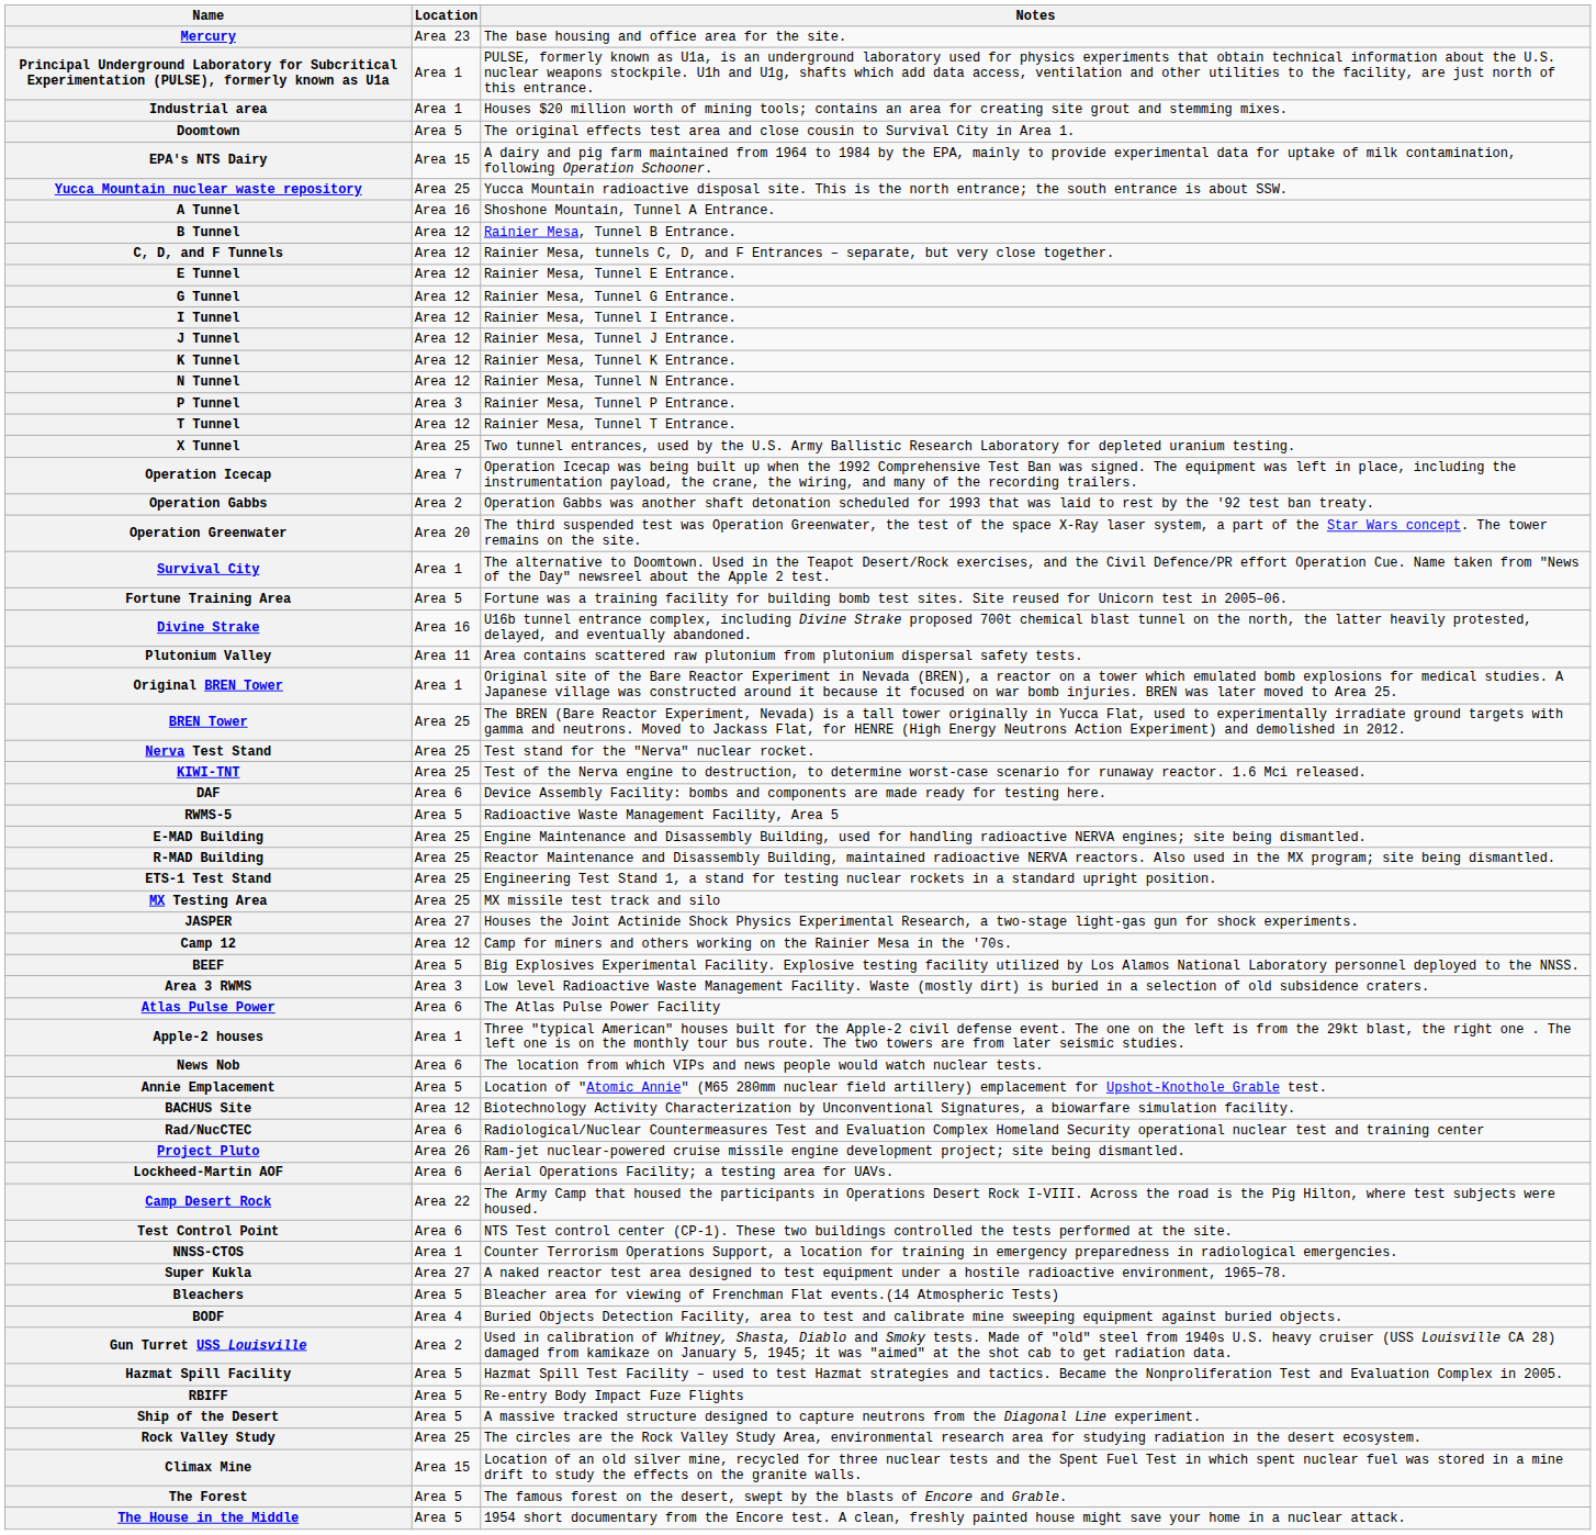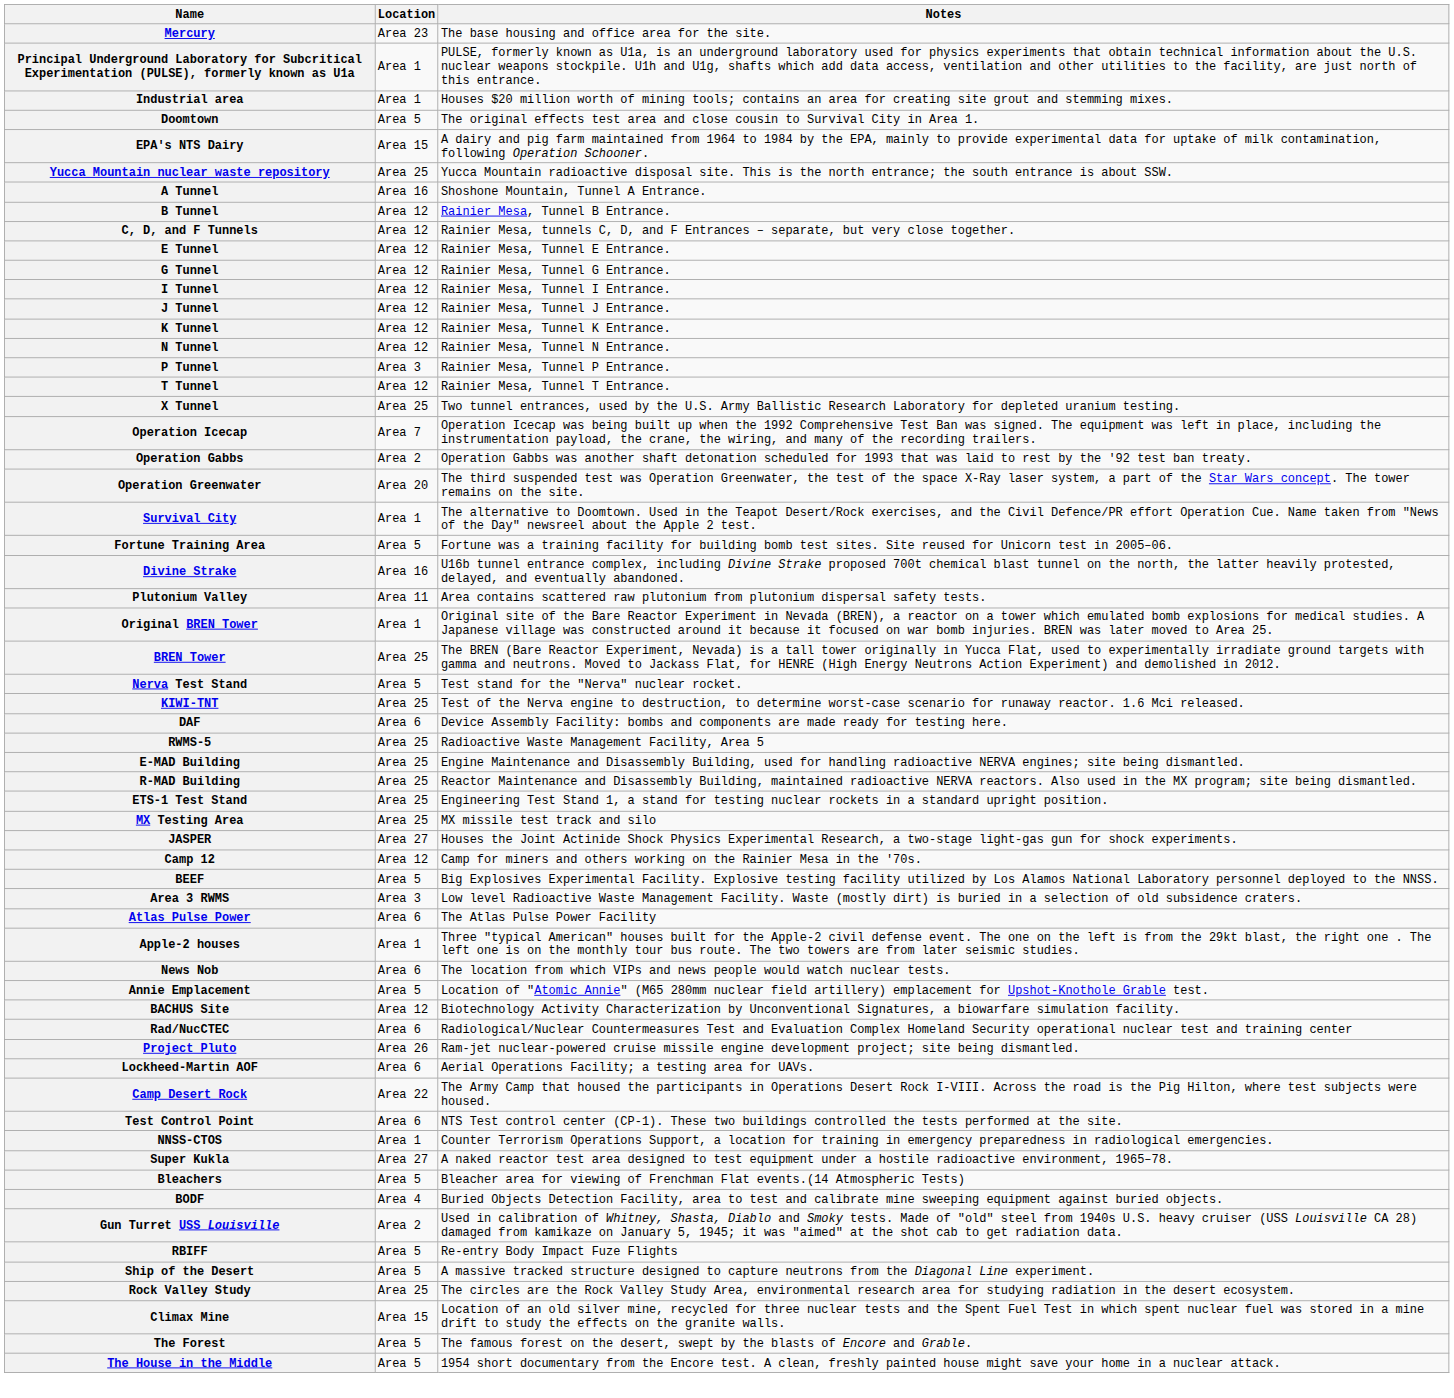 <table class="wikitable sortable">
 <tr>
 <th>Name</th>
 <th>Location</th>
 <th>Notes</th>
 </tr>
 <tr>
 <th><a href='#'>Mercury</a></th>
 <td>Area 23 </td>
 <td>The base housing and office area for the site.</td>
 </tr>
 <tr>
 <th>Principal Underground Laboratory for Subcritical Experimentation (PULSE), formerly known as U1a</th>
 <td>Area 1 </td>
 <td>PULSE, formerly known as U1a, is an underground laboratory used for physics experiments that obtain technical information about the U.S. nuclear weapons stockpile. U1h and U1g, shafts which add data access, ventilation and other utilities to the facility, are just north of this entrance.</td>
 </tr>
 <tr>
 <th>Industrial area</th>
 <td>Area 1 </td>
 <td>Houses $20 million worth of mining tools; contains an area for creating site grout and stemming mixes.</td>
 </tr>
 <tr>
 <th>Doomtown</th>
 <td>Area 5 </td>
 <td>The original effects test area and close cousin to Survival City in Area 1.</td>
 </tr>
 <tr>
 <th>EPA's NTS Dairy</th>
 <td>Area 15 </td>
 <td>A dairy and pig farm maintained from 1964 to 1984 by the EPA, mainly to provide experimental data for uptake of milk contamination, following <em>Operation Schooner</em>.</td>
 </tr>
 <tr>
 <th><a href='#'>Yucca Mountain nuclear waste repository</a></th>
 <td>Area 25 </td>
 <td>Yucca Mountain radioactive disposal site. This is the north entrance; the south entrance is about  SSW.</td>
 </tr>
 <tr>
 <th>A Tunnel</th>
 <td>Area 16 </td>
 <td>Shoshone Mountain, Tunnel A Entrance.</td>
 </tr>
 <tr>
 <th>B Tunnel</th>
 <td>Area 12 </td>
 <td><a href='#'>Rainier Mesa</a>, Tunnel B Entrance.</td>
 </tr>
 <tr>
 <th>C, D, and F Tunnels</th>
 <td>Area 12 </td>
 <td>Rainier Mesa, tunnels C, D, and F Entrances – separate, but very close together.</td>
 </tr>
 <tr>
 <th>E Tunnel</th>
 <td>Area 12 </td>
 <td>Rainier Mesa, Tunnel E Entrance.</td>
 </tr>
 <tr>
 <th>G Tunnel</th>
 <td>Area 12 </td>
 <td>Rainier Mesa, Tunnel G Entrance.</td>
 </tr>
 <tr>
 <th>I Tunnel</th>
 <td>Area 12 </td>
 <td>Rainier Mesa, Tunnel I Entrance.</td>
 </tr>
 <tr>
 <th>J Tunnel</th>
 <td>Area 12 </td>
 <td>Rainier Mesa, Tunnel J Entrance.</td>
 </tr>
 <tr>
 <th>K Tunnel</th>
 <td>Area 12 </td>
 <td>Rainier Mesa, Tunnel K Entrance.</td>
 </tr>
 <tr>
 <th>N Tunnel</th>
 <td>Area 12 </td>
 <td>Rainier Mesa, Tunnel N Entrance.</td>
 </tr>
 <tr>
 <th>P Tunnel</th>
 <td>Area 3 </td>
 <td>Rainier Mesa, Tunnel P Entrance.</td>
 </tr>
 <tr>
 <th>T Tunnel</th>
 <td>Area 12 </td>
 <td>Rainier Mesa, Tunnel T Entrance.</td>
 </tr>
 <tr>
 <th>X Tunnel</th>
 <td>Area 25 </td>
 <td>Two tunnel entrances, used by the U.S. Army Ballistic Research Laboratory for depleted uranium testing.</td>
 </tr>
 <tr>
 <th>Operation Icecap</th>
 <td>Area 7 </td>
 <td>Operation Icecap was being built up when the 1992 Comprehensive Test Ban was signed.  The equipment was left in place, including the  instrumentation payload, the crane, the wiring, and many of the recording trailers.</td>
 </tr>
 <tr>
 <th>Operation Gabbs</th>
 <td>Area 2 </td>
 <td>Operation Gabbs was another shaft detonation scheduled for 1993 that was laid to rest by the '92 test ban treaty.</td>
 </tr>
 <tr>
 <th>Operation Greenwater</th>
 <td>Area 20 </td>
 <td>The third suspended test was Operation Greenwater, the test of the space X-Ray laser system, a part of the <a href='#'>Star Wars concept</a>. The  tower remains on the site.</td>
 </tr>
 <tr>
 <th><a href='#'>Survival City</a></th>
 <td>Area 1 </td>
 <td>The alternative to Doomtown. Used in the Teapot Desert/Rock exercises, and the Civil Defence/PR effort Operation Cue. Name taken from "News of the Day" newsreel about the Apple 2 test.</td>
 </tr>
 <tr>
 <th>Fortune Training Area</th>
 <td>Area 5 </td>
 <td>Fortune was a training facility for building bomb test sites.  Site reused for Unicorn test in 2005–06.</td>
 </tr>
 <tr>
 <th><a href='#'>Divine Strake</a></th>
 <td>Area 16 </td>
 <td>U16b tunnel entrance complex, including <em>Divine Strake</em> proposed 700t chemical blast tunnel on the north, the latter heavily protested, delayed, and eventually abandoned.</td>
 </tr>
 <tr>
 <th>Plutonium Valley</th>
 <td>Area 11 </td>
 <td>Area contains scattered raw plutonium from plutonium dispersal safety tests.</td>
 </tr>
 <tr>
 <th>Original <a href='#'>BREN Tower</a></th>
 <td>Area 1 </td>
 <td>Original site of the Bare Reactor Experiment in Nevada (BREN), a reactor on a tower which emulated bomb explosions for medical studies.  A Japanese village was constructed around it because it focused on war bomb injuries.  BREN was later moved to Area 25.</td>
 </tr>
 <tr>
 <th><a href='#'>BREN Tower</a></th>
 <td>Area 25 </td>
 <td>The BREN (Bare Reactor Experiment, Nevada) is a  tall tower originally in Yucca Flat, used to experimentally irradiate ground targets with gamma and neutrons.  Moved to Jackass Flat, for HENRE (High Energy Neutrons Action Experiment) and demolished in 2012.</td>
 </tr>
 <tr>
 <th><a href='#'>Nerva</a> Test Stand</th>
-<td>Area 25 </td>
+<td>Area 5 </td>
 <td>Test stand for the "Nerva" nuclear rocket.</td>
 </tr>
 <tr>
 <th><a href='#'>KIWI-TNT</a></th>
 <td>Area 25 </td>
 <td>Test of the Nerva engine to destruction, to determine worst-case scenario for runaway reactor.  1.6 Mci released.</td>
 </tr>
 <tr>
 <th>DAF</th>
 <td>Area 6 </td>
 <td>Device Assembly Facility: bombs and components are made ready for testing here.</td>
 </tr>
 <tr>
 <th>RWMS-5</th>
-<td>Area 5 </td>
+<td>Area 25 </td>
 <td>Radioactive Waste Management Facility, Area 5</td>
 </tr>
 <tr>
 <th>E-MAD Building</th>
 <td>Area 25 </td>
 <td>Engine Maintenance and Disassembly Building, used for handling radioactive NERVA engines; site being dismantled.</td>
 </tr>
 <tr>
 <th>R-MAD Building</th>
 <td>Area 25 </td>
 <td>Reactor Maintenance and Disassembly Building, maintained radioactive NERVA reactors.  Also used in the MX program; site being dismantled.</td>
 </tr>
 <tr>
 <th>ETS-1 Test Stand</th>
 <td>Area 25 </td>
 <td>Engineering Test Stand 1, a stand for testing nuclear rockets in a standard upright position.</td>
 </tr>
 <tr>
 <th><a href='#'>MX</a> Testing Area</th>
 <td>Area 25 </td>
 <td>MX missile test track and silo</td>
 </tr>
 <tr>
 <th>JASPER</th>
 <td>Area 27 </td>
 <td>Houses the Joint Actinide Shock Physics Experimental Research, a two-stage light-gas gun for shock experiments.</td>
 </tr>
 <tr>
 <th>Camp 12</th>
 <td>Area 12 </td>
 <td>Camp for miners and others working on the Rainier Mesa in the '70s.</td>
 </tr>
 <tr>
 <th>BEEF</th>
 <td>Area 5 </td>
 <td>Big Explosives Experimental Facility. Explosive testing facility utilized by Los Alamos National Laboratory personnel deployed to the NNSS.</td>
 </tr>
 <tr>
 <th>Area 3 RWMS</th>
 <td>Area 3 </td>
 <td>Low level Radioactive Waste Management Facility.  Waste (mostly dirt) is buried in a selection of old subsidence craters.</td>
 </tr>
 <tr>
 <th><a href='#'>Atlas Pulse Power</a></th>
 <td>Area 6 </td>
 <td>The Atlas Pulse Power Facility</td>
 </tr>
 <tr>
 <th>Apple-2 houses</th>
 <td>Area 1 </td>
 <td>Three "typical American" houses built for the Apple-2 civil defense event.  The one on the left is  from the 29kt blast, the right one .  The left one is on the monthly tour bus route.  The two towers are from later seismic studies.</td>
 </tr>
 <tr>
 <th>News Nob</th>
 <td>Area 6 </td>
 <td>The location from which VIPs and news people would watch nuclear tests.</td>
 </tr>
 <tr>
 <th>Annie Emplacement</th>
 <td>Area 5 </td>
 <td>Location of "<a href='#'>Atomic Annie</a>" (M65 280mm nuclear field artillery) emplacement for <a href='#'>Upshot-Knothole Grable</a> test.</td>
 </tr>
 <tr>
 <th>BACHUS Site</th>
 <td>Area 12 </td>
 <td>Biotechnology Activity Characterization by Unconventional Signatures, a biowarfare simulation facility.</td>
 </tr>
 <tr>
 <th>Rad/NucCTEC</th>
 <td>Area 6 </td>
 <td>Radiological/Nuclear Countermeasures Test and Evaluation Complex Homeland Security operational nuclear test and training center</td>
 </tr>
 <tr>
 <th><a href='#'>Project Pluto</a></th>
 <td>Area 26 </td>
 <td>Ram-jet nuclear-powered cruise missile engine development project; site being dismantled.</td>
 </tr>
 <tr>
 <th>Lockheed-Martin AOF</th>
 <td>Area 6 </td>
 <td>Aerial Operations Facility; a testing area for UAVs.</td>
 </tr>
 <tr>
 <th><a href='#'>Camp Desert Rock</a></th>
 <td>Area 22 </td>
 <td>The Army Camp that housed the participants in Operations Desert Rock I-VIII. Across the road is the Pig Hilton, where test subjects were housed.</td>
 </tr>
 <tr>
 <th>Test Control Point</th>
 <td>Area 6 </td>
 <td>NTS Test control center (CP-1). These two buildings controlled the tests performed at the site.</td>
 </tr>
 <tr>
 <th>NNSS-CTOS</th>
 <td>Area 1 </td>
 <td>Counter Terrorism Operations Support, a location for training in emergency preparedness in radiological emergencies.</td>
 </tr>
 <tr>
 <th>Super Kukla</th>
 <td>Area 27 </td>
 <td>A naked reactor test area designed to test equipment under a hostile radioactive environment, 1965–78.</td>
 </tr>
 <tr>
 <th>Bleachers</th>
 <td>Area 5 </td>
 <td>Bleacher area for viewing of Frenchman Flat events.(14 Atmospheric Tests)</td>
 </tr>
 <tr>
 <th>BODF</th>
 <td>Area 4 </td>
 <td>Buried Objects Detection Facility, area to test and calibrate mine sweeping equipment against buried objects.</td>
 </tr>
 <tr>
 <th>Gun Turret <a href='#'>USS <em>Louisville</em></a></th>
 <td>Area 2 </td>
 <td>Used in calibration of <em>Whitney, Shasta, Diablo</em> and <em>Smoky</em> tests. Made of "old" steel from 1940s U.S. heavy cruiser (USS <em>Louisville</em> CA 28) damaged from kamikaze on January 5, 1945; it was "aimed" at the shot cab to get radiation data.</td>
 </tr>
 <tr>
-<th>Hazmat Spill Facility</th>
-<td>Area 5 </td>
-<td>Hazmat Spill Test Facility – used to test Hazmat strategies and tactics. Became the Nonproliferation Test and Evaluation Complex in 2005.</td>
-</tr>
-<tr>
 <th>RBIFF</th>
 <td>Area 5 </td>
 <td>Re-entry Body Impact Fuze Flights</td>
 </tr>
 <tr>
 <th>Ship of the Desert</th>
 <td>Area 5 </td>
 <td>A massive tracked structure designed to capture neutrons from the <em>Diagonal Line</em> experiment.</td>
 </tr>
 <tr>
 <th>Rock Valley Study</th>
 <td>Area 25 </td>
 <td>The circles are the Rock Valley Study Area, environmental research area for studying radiation in the desert ecosystem.</td>
 </tr>
 <tr>
 <th>Climax Mine</th>
 <td>Area 15 </td>
 <td>Location of an old silver mine, recycled for three nuclear tests and the Spent Fuel Test in which spent nuclear fuel was stored in a mine drift to study the effects on the granite walls.</td>
 </tr>
 <tr>
 <th>The Forest</th>
 <td>Area 5 </td>
 <td>The famous forest on the desert, swept by the blasts of <em>Encore</em> and <em>Grable</em>.</td>
 </tr>
 <tr>
 <th><a href='#'>The House in the Middle</a></th>
 <td>Area 5 </td>
 <td>1954 short documentary from the Encore test. A clean, freshly painted house might save your home in a nuclear attack.</td>
 </tr>
 </table>
